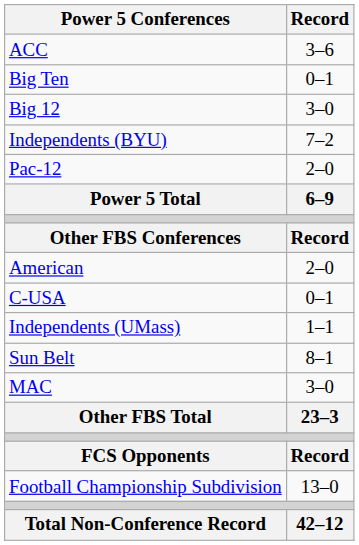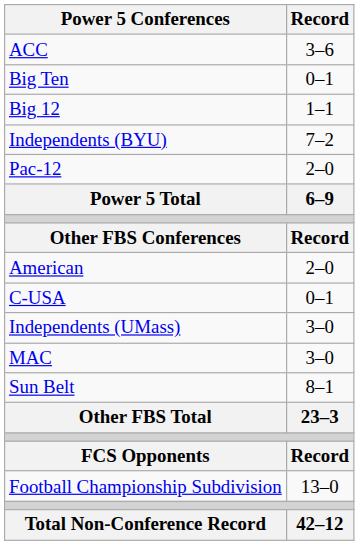 <table class="wikitable">
 <tr>
 <th>Power 5 Conferences</th>
 <th>Record</th>
 </tr>
 <tr>
 <td><a href='#'>ACC</a></td>
 <td align=center>3–6</td>
 </tr>
 <tr>
 <td><a href='#'>Big Ten</a></td>
 <td align=center>0–1</td>
 </tr>
 <tr>
 <td><a href='#'>Big 12</a></td>
-<td align=center>3–0</td>
+<td align=center>1–1</td>
 </tr>
 <tr>
 <td><a href='#'>Independents (BYU)</a></td>
 <td align=center>7–2</td>
 </tr>
 <tr>
 <td><a href='#'>Pac-12</a></td>
 <td align=center>2–0</td>
 </tr>
 <tr>
 <th>Power 5 Total</th>
 <th>6–9</th>
 </tr>
 <tr>
 <th colSpan="2" style="background-color:lightgrey;"></th>
 </tr>
 <tr>
 <th>Other FBS Conferences</th>
 <th>Record</th>
 </tr>
 <tr>
 <td><a href='#'>American</a></td>
 <td align=center>2–0</td>
 </tr>
 <tr>
 <td><a href='#'>C-USA</a></td>
 <td align=center>0–1</td>
 </tr>
 <tr>
 <td><a href='#'>Independents (UMass)</a></td>
-<td align=center>1–1</td>
+<td align=center>3–0</td>
+</tr>
+<tr>
+<td><a href='#'>MAC</a></td>
+<td align=center>3–0</td>
 </tr>
 <tr>
 <td><a href='#'>Sun Belt</a></td>
 <td align=center>8–1</td>
-</tr>
-<tr>
-<td><a href='#'>MAC</a></td>
-<td align=center>3–0</td>
 </tr>
 <tr>
 <th>Other FBS Total</th>
 <th>23–3</th>
 </tr>
 <tr>
 <th colSpan="2" style="background-color:lightgrey;"></th>
 </tr>
 <tr>
 <th>FCS Opponents</th>
 <th>Record</th>
 </tr>
 <tr>
 <td><a href='#'>Football Championship Subdivision</a></td>
 <td align=center>13–0</td>
 </tr>
 <tr>
 <th colSpan="2" style="background-color:lightgrey;"></th>
 </tr>
 <tr>
 <th>Total Non-Conference Record</th>
 <th>42–12</th>
 </tr>
 </table>
